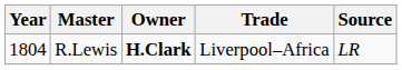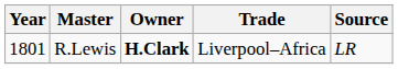 <table class=" wikitable">
 <tr>
 <th>Year</th>
 <th>Master</th>
 <th>Owner</th>
 <th>Trade</th>
 <th>Source</th>
 </tr>
 <tr>
-<td>1804</td>
+<td>1801</td>
 <td>R.Lewis</td>
 <td><strong>H.Clark</strong></td>
 <td>Liverpool–Africa</td>
 <td><em>LR</em></td>
 </tr>
 <tr>
 </tr>
 </table>
